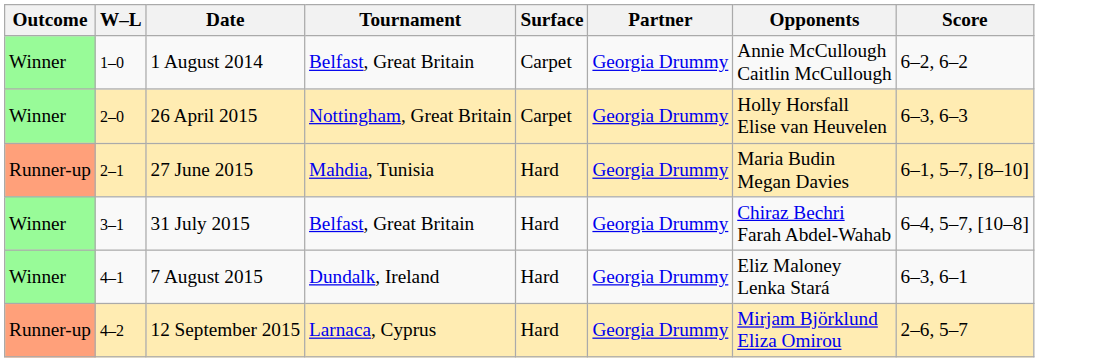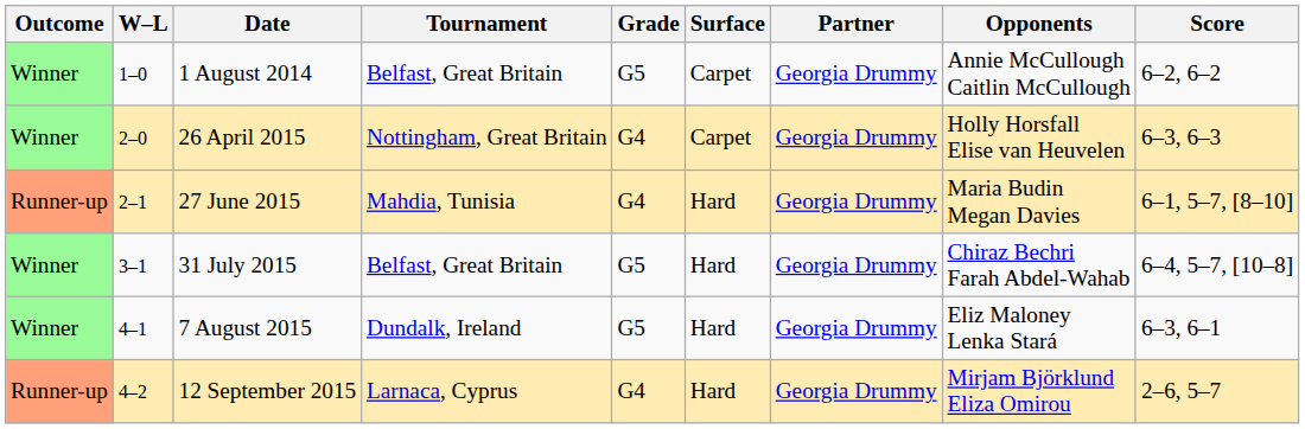 <table class="sortable wikitable" style=font-size:97%>
 <tr>
 <th>Outcome</th>
 <th class="unsortable">W–L</th>
 <th>Date</th>
 <th>Tournament</th>
+<th>Grade</th>
 <th>Surface</th>
 <th>Partner</th>
 <th>Opponents</th>
 <th>Score</th>
 </tr>
 <tr>
 <td bgcolor="98FB98">Winner</td>
 <td><small>1–0</small></td>
 <td>1 August 2014</td>
 <td><a href='#'>Belfast</a>, Great Britain</td>
+<td>G5</td>
 <td>Carpet</td>
 <td> <a href='#'>Georgia Drummy</a></td>
 <td> Annie McCullough <br>  Caitlin McCullough</td>
 <td>6–2, 6–2</td>
 </tr>
 <tr bgcolor=#ffecb2>
 <td bgcolor="98FB98">Winner</td>
 <td><small>2–0</small></td>
 <td>26 April 2015</td>
 <td><a href='#'>Nottingham</a>, Great Britain</td>
+<td>G4</td>
 <td>Carpet</td>
 <td> <a href='#'>Georgia Drummy</a></td>
 <td> Holly Horsfall <br>  Elise van Heuvelen</td>
 <td>6–3, 6–3</td>
 </tr>
 <tr bgcolor=#ffecb2>
 <td style="background:#ffa07a;">Runner-up</td>
 <td><small>2–1</small></td>
 <td>27 June 2015</td>
 <td><a href='#'>Mahdia</a>, Tunisia</td>
+<td>G4</td>
 <td>Hard</td>
 <td> <a href='#'>Georgia Drummy</a></td>
 <td> Maria Budin <br>  Megan Davies</td>
 <td>6–1, 5–7, [8–10]</td>
 </tr>
 <tr>
 <td bgcolor="98FB98">Winner</td>
 <td><small>3–1</small></td>
 <td>31 July 2015</td>
 <td><a href='#'>Belfast</a>, Great Britain</td>
+<td>G5</td>
 <td>Hard</td>
 <td> <a href='#'>Georgia Drummy</a></td>
 <td> <a href='#'>Chiraz Bechri</a> <br>  Farah Abdel-Wahab</td>
 <td>6–4, 5–7, [10–8]</td>
 </tr>
 <tr>
 <td bgcolor="98FB98">Winner</td>
 <td><small>4–1</small></td>
 <td>7 August 2015</td>
 <td><a href='#'>Dundalk</a>, Ireland</td>
+<td>G5</td>
 <td>Hard</td>
 <td> <a href='#'>Georgia Drummy</a></td>
 <td> Eliz Maloney <br>  Lenka Stará</td>
 <td>6–3, 6–1</td>
 </tr>
 <tr bgcolor=#ffecb2>
 <td style="background:#ffa07a;">Runner-up</td>
 <td><small>4–2</small></td>
 <td>12 September 2015</td>
 <td><a href='#'>Larnaca</a>, Cyprus</td>
+<td>G4</td>
 <td>Hard</td>
 <td> <a href='#'>Georgia Drummy</a></td>
 <td> <a href='#'>Mirjam Björklund</a> <br>  <a href='#'>Eliza Omirou</a></td>
 <td>2–6, 5–7</td>
 </tr>
 </table>
